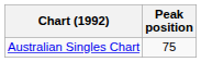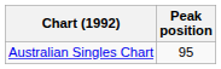 <table class="wikitable sortable">
 <tr>
 <th>Chart (1992)</th>
 <th>Peak<br>position</th>
 </tr>
 <tr>
 <td><a href='#'>Australian Singles Chart</a></td>
-<td style="text-align:center;">75</td>
+<td style="text-align:center;">95</td>
 </tr>
 </table>
